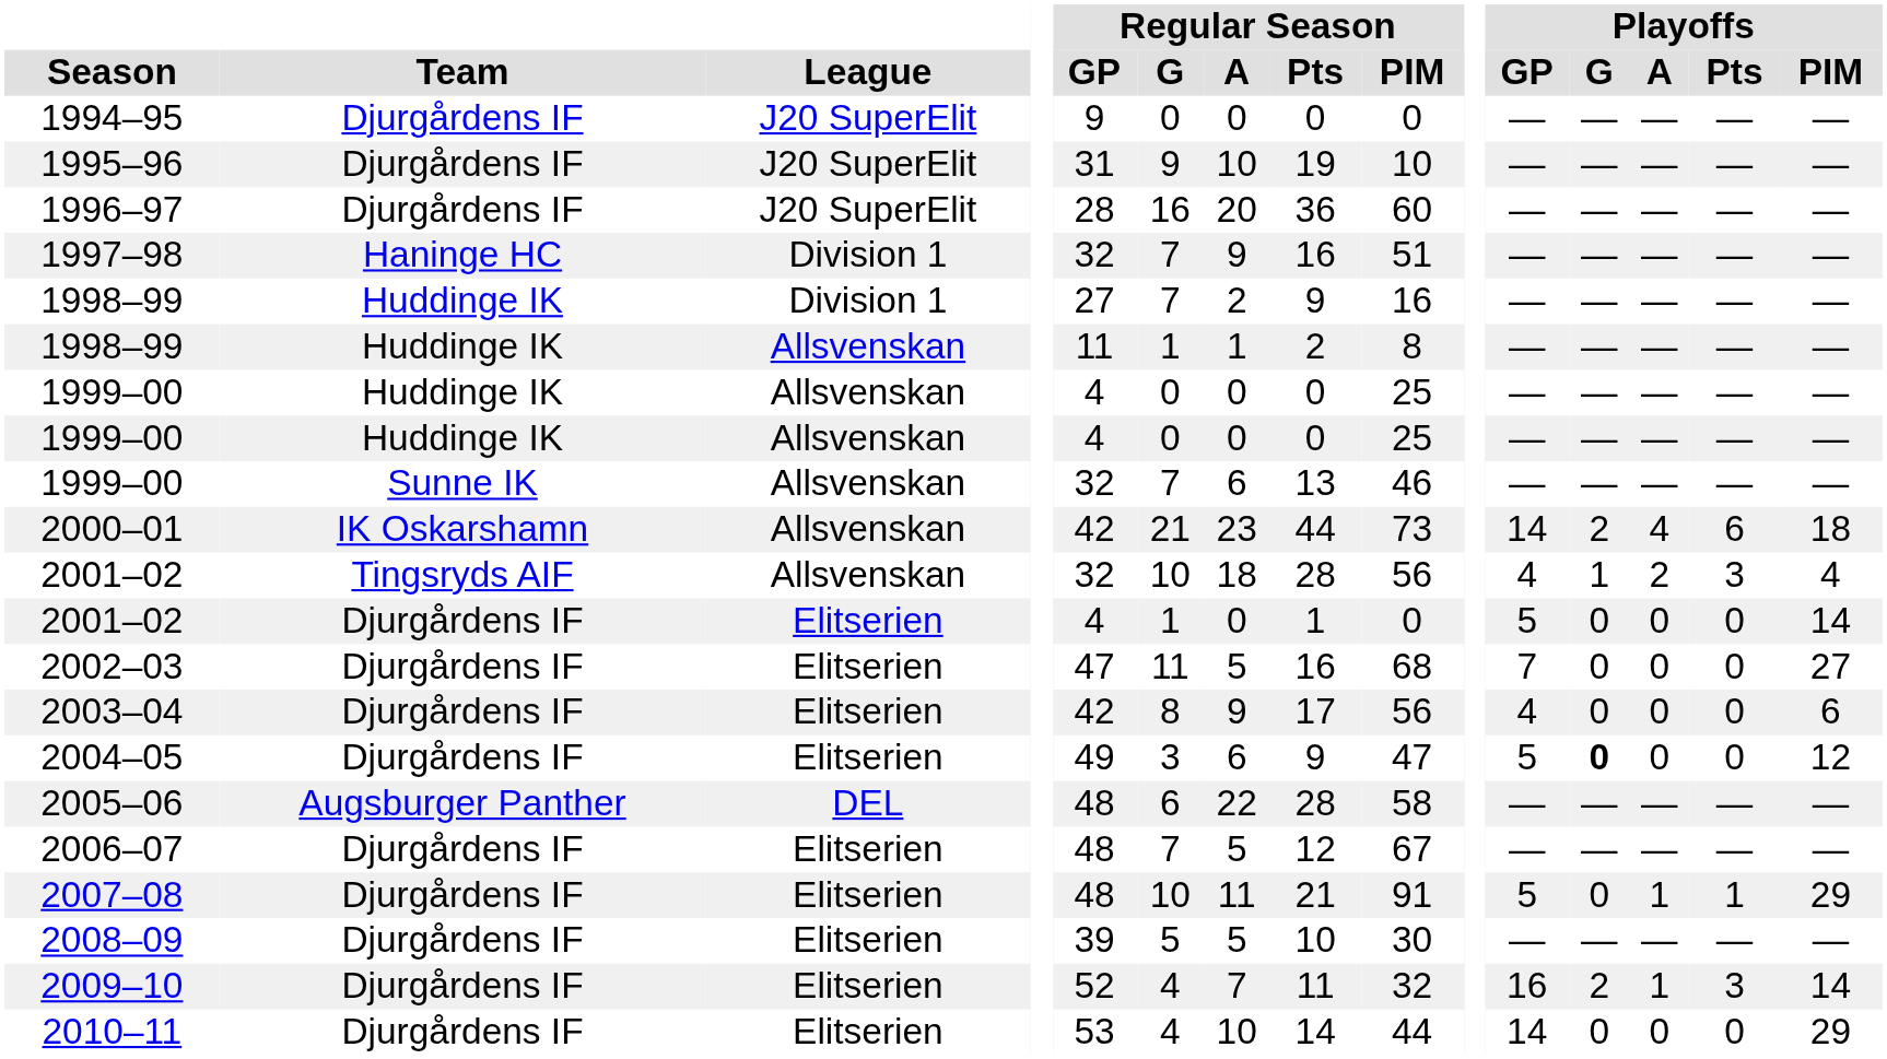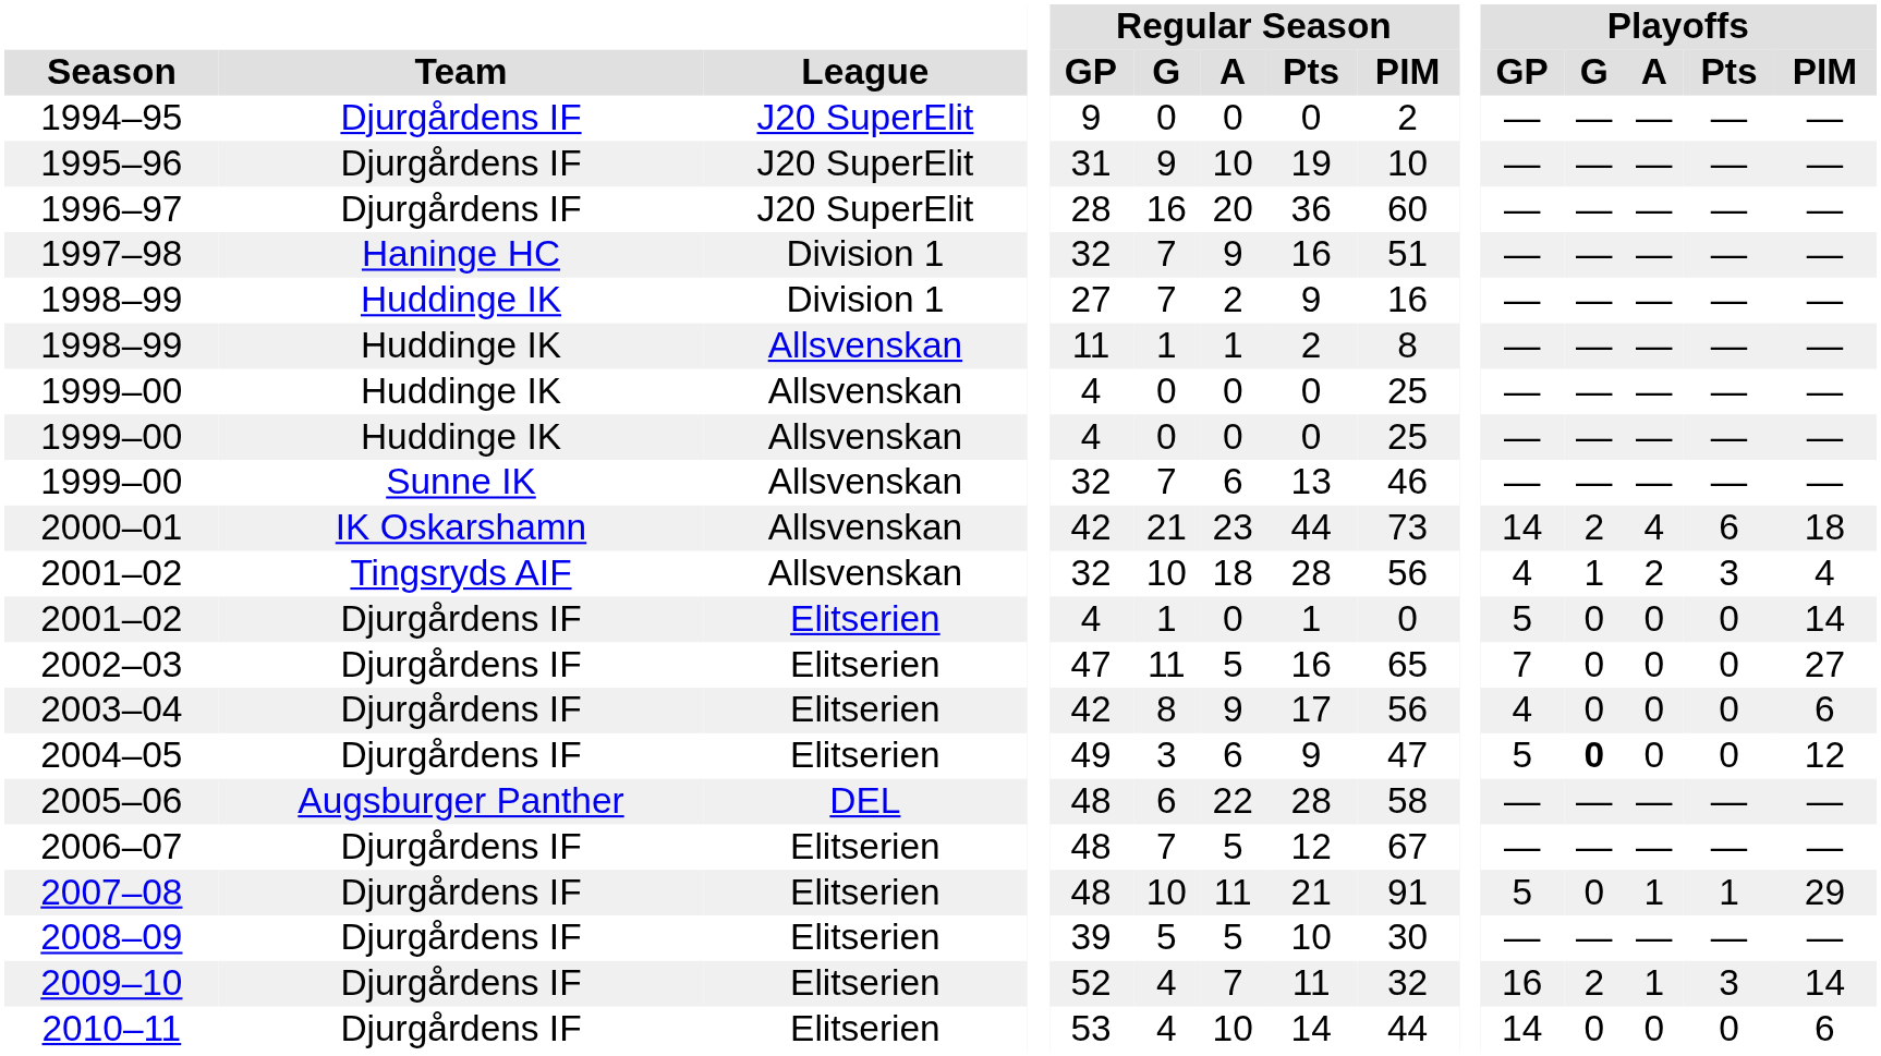 <table BORDER="0" CELLPADDING="1" CELLSPACING="0" width="65%" style="text-align:center">
 <tr bgcolor="#e0e0e0">
 <th colspan="3" bgcolor="#ffffff"> </th>
 <th rowspan="99" bgcolor="#ffffff"> </th>
 <th colspan="5">Regular Season</th>
 <th rowspan="99" bgcolor="#ffffff"> </th>
 <th colspan="5">Playoffs</th>
 </tr>
 <tr bgcolor="#e0e0e0">
 <th>Season</th>
 <th>Team</th>
 <th>League</th>
 <th>GP</th>
 <th>G</th>
 <th>A</th>
 <th>Pts</th>
 <th>PIM</th>
 <th>GP</th>
 <th>G</th>
 <th>A</th>
 <th>Pts</th>
 <th>PIM</th>
 </tr>
 <tr>
 <td>1994–95</td>
 <td><a href='#'>Djurgårdens IF</a></td>
 <td><a href='#'>J20 SuperElit</a></td>
 <td>9</td>
 <td>0</td>
 <td>0</td>
 <td>0</td>
-<td>0</td>
+<td>2</td>
 <td>—</td>
 <td>—</td>
 <td>—</td>
 <td>—</td>
 <td>—</td>
 </tr>
 <tr bgcolor="#f0f0f0">
 <td>1995–96</td>
 <td>Djurgårdens IF</td>
 <td>J20 SuperElit</td>
 <td>31</td>
 <td>9</td>
 <td>10</td>
 <td>19</td>
 <td>10</td>
 <td>—</td>
 <td>—</td>
 <td>—</td>
 <td>—</td>
 <td>—</td>
 </tr>
 <tr>
 <td>1996–97</td>
 <td>Djurgårdens IF</td>
 <td>J20 SuperElit</td>
 <td>28</td>
 <td>16</td>
 <td>20</td>
 <td>36</td>
 <td>60</td>
 <td>—</td>
 <td>—</td>
 <td>—</td>
 <td>—</td>
 <td>—</td>
 </tr>
 <tr bgcolor="#f0f0f0">
 <td>1997–98</td>
 <td><a href='#'>Haninge HC</a></td>
 <td>Division 1</td>
 <td>32</td>
 <td>7</td>
 <td>9</td>
 <td>16</td>
 <td>51</td>
 <td>—</td>
 <td>—</td>
 <td>—</td>
 <td>—</td>
 <td>—</td>
 </tr>
 <tr>
 <td>1998–99</td>
 <td><a href='#'>Huddinge IK</a></td>
 <td>Division 1</td>
 <td>27</td>
 <td>7</td>
 <td>2</td>
 <td>9</td>
 <td>16</td>
 <td>—</td>
 <td>—</td>
 <td>—</td>
 <td>—</td>
 <td>—</td>
 </tr>
 <tr bgcolor="#f0f0f0">
 <td>1998–99</td>
 <td>Huddinge IK</td>
 <td><a href='#'>Allsvenskan</a></td>
 <td>11</td>
 <td>1</td>
 <td>1</td>
 <td>2</td>
 <td>8</td>
 <td>—</td>
 <td>—</td>
 <td>—</td>
 <td>—</td>
 <td>—</td>
 </tr>
 <tr>
 <td>1999–00</td>
 <td>Huddinge IK</td>
 <td>Allsvenskan</td>
 <td>4</td>
 <td>0</td>
 <td>0</td>
 <td>0</td>
 <td>25</td>
 <td>—</td>
 <td>—</td>
 <td>—</td>
 <td>—</td>
 <td>—</td>
 </tr>
 <tr bgcolor="#f0f0f0">
 <td>1999–00</td>
 <td>Huddinge IK</td>
 <td>Allsvenskan</td>
 <td>4</td>
 <td>0</td>
 <td>0</td>
 <td>0</td>
 <td>25</td>
 <td>—</td>
 <td>—</td>
 <td>—</td>
 <td>—</td>
 <td>—</td>
 </tr>
 <tr>
 <td>1999–00</td>
 <td><a href='#'>Sunne IK</a></td>
 <td>Allsvenskan</td>
 <td>32</td>
 <td>7</td>
 <td>6</td>
 <td>13</td>
 <td>46</td>
 <td>—</td>
 <td>—</td>
 <td>—</td>
 <td>—</td>
 <td>—</td>
 </tr>
 <tr bgcolor="#f0f0f0">
 <td>2000–01</td>
 <td><a href='#'>IK Oskarshamn</a></td>
 <td>Allsvenskan</td>
 <td>42</td>
 <td>21</td>
 <td>23</td>
 <td>44</td>
 <td>73</td>
 <td>14</td>
 <td>2</td>
 <td>4</td>
 <td>6</td>
 <td>18</td>
 </tr>
 <tr>
 <td>2001–02</td>
 <td><a href='#'>Tingsryds AIF</a></td>
 <td>Allsvenskan</td>
 <td>32</td>
 <td>10</td>
 <td>18</td>
 <td>28</td>
 <td>56</td>
 <td>4</td>
 <td>1</td>
 <td>2</td>
 <td>3</td>
 <td>4</td>
 </tr>
 <tr bgcolor="#f0f0f0">
 <td>2001–02</td>
 <td>Djurgårdens IF</td>
 <td><a href='#'>Elitserien</a></td>
 <td>4</td>
 <td>1</td>
 <td>0</td>
 <td>1</td>
 <td>0</td>
 <td>5</td>
 <td>0</td>
 <td>0</td>
 <td>0</td>
 <td>14</td>
 </tr>
 <tr>
 <td>2002–03</td>
 <td>Djurgårdens IF</td>
 <td>Elitserien</td>
 <td>47</td>
 <td>11</td>
 <td>5</td>
 <td>16</td>
-<td>68</td>
+<td>65</td>
 <td>7</td>
 <td>0</td>
 <td>0</td>
 <td>0</td>
 <td>27</td>
 </tr>
 <tr bgcolor="#f0f0f0">
 <td>2003–04</td>
 <td>Djurgårdens IF</td>
 <td>Elitserien</td>
 <td>42</td>
 <td>8</td>
 <td>9</td>
 <td>17</td>
 <td>56</td>
 <td>4</td>
 <td>0</td>
 <td>0</td>
 <td>0</td>
 <td>6</td>
 </tr>
 <tr>
 <td>2004–05</td>
 <td>Djurgårdens IF</td>
 <td>Elitserien</td>
 <td>49</td>
 <td>3</td>
 <td>6</td>
 <td>9</td>
 <td>47</td>
 <td>5</td>
 <td><strong>0</strong></td>
 <td>0</td>
 <td>0</td>
 <td>12</td>
 </tr>
 <tr bgcolor="#f0f0f0">
 <td>2005–06</td>
 <td><a href='#'>Augsburger Panther</a></td>
 <td><a href='#'>DEL</a></td>
 <td>48</td>
 <td>6</td>
 <td>22</td>
 <td>28</td>
 <td>58</td>
 <td>—</td>
 <td>—</td>
 <td>—</td>
 <td>—</td>
 <td>—</td>
 </tr>
 <tr>
 <td>2006–07</td>
 <td>Djurgårdens IF</td>
 <td>Elitserien</td>
 <td>48</td>
 <td>7</td>
 <td>5</td>
 <td>12</td>
 <td>67</td>
 <td>—</td>
 <td>—</td>
 <td>—</td>
 <td>—</td>
 <td>—</td>
 </tr>
 <tr bgcolor="#f0f0f0">
 <td><a href='#'>2007–08</a></td>
 <td>Djurgårdens IF</td>
 <td>Elitserien</td>
 <td>48</td>
 <td>10</td>
 <td>11</td>
 <td>21</td>
 <td>91</td>
 <td>5</td>
 <td>0</td>
 <td>1</td>
 <td>1</td>
 <td>29</td>
 </tr>
 <tr>
 <td><a href='#'>2008–09</a></td>
 <td>Djurgårdens IF</td>
 <td>Elitserien</td>
 <td>39</td>
 <td>5</td>
 <td>5</td>
 <td>10</td>
 <td>30</td>
 <td>—</td>
 <td>—</td>
 <td>—</td>
 <td>—</td>
 <td>—</td>
 </tr>
 <tr bgcolor="#f0f0f0">
 <td><a href='#'>2009–10</a></td>
 <td>Djurgårdens IF</td>
 <td>Elitserien</td>
 <td>52</td>
 <td>4</td>
 <td>7</td>
 <td>11</td>
 <td>32</td>
 <td>16</td>
 <td>2</td>
 <td>1</td>
 <td>3</td>
 <td>14</td>
 </tr>
 <tr>
 <td><a href='#'>2010–11</a></td>
 <td>Djurgårdens IF</td>
 <td>Elitserien</td>
 <td>53</td>
 <td>4</td>
 <td>10</td>
 <td>14</td>
 <td>44</td>
 <td>14</td>
 <td>0</td>
 <td>0</td>
 <td>0</td>
-<td>29</td>
+<td>6</td>
 </tr>
 </table>
